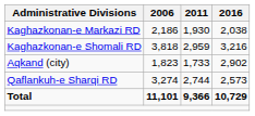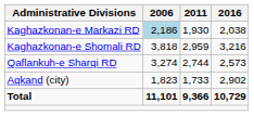 <table class="wikitable">
 <tr>
 <th>Administrative Divisions</th>
 <th>2006</th>
 <th>2011</th>
 <th>2016</th>
 </tr>
 <tr>
 <td><a href='#'>Kaghazkonan-e Markazi RD</a></td>
-<td style="text-align: right;">2,186</td>
+<td style="background: lightblue; text-align: right;">2,186</td>
 <td style="text-align: right;">1,930</td>
 <td style="text-align: right;">2,038</td>
 </tr>
 <tr>
 <td><a href='#'>Kaghazkonan-e Shomali RD</a></td>
 <td style="text-align: right;">3,818</td>
 <td style="text-align: right;">2,959</td>
 <td style="text-align: right;">3,216</td>
 </tr>
 <tr>
+<td><a href='#'>Qaflankuh-e Sharqi RD</a></td>
+<td style="text-align: right;">3,274</td>
+<td style="text-align: right;">2,744</td>
+<td style="text-align: right;">2,573</td>
+</tr>
+<tr>
 <td><a href='#'>Aqkand</a> (city)</td>
 <td style="text-align: right;">1,823</td>
 <td style="text-align: right;">1,733</td>
 <td style="text-align: right;">2,902</td>
-</tr>
-<tr>
-<td><a href='#'>Qaflankuh-e Sharqi RD</a></td>
-<td style="text-align: right;">3,274</td>
-<td style="text-align: right;">2,744</td>
-<td style="text-align: right;">2,573</td>
 </tr>
 <tr>
 <td><strong>Total</strong></td>
 <td style="text-align: right;"><strong>11,101</strong></td>
 <td style="text-align: right;"><strong>9,366</strong></td>
 <td style="text-align: right;"><strong>10,729</strong></td>
 </tr>
 <tr>
 <td colspan=4></td>
 </tr>
 </table>
